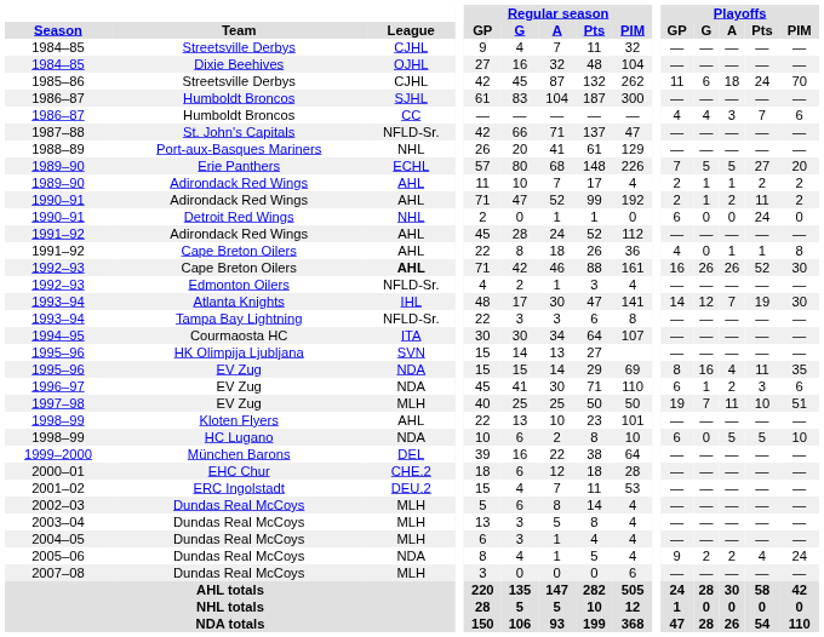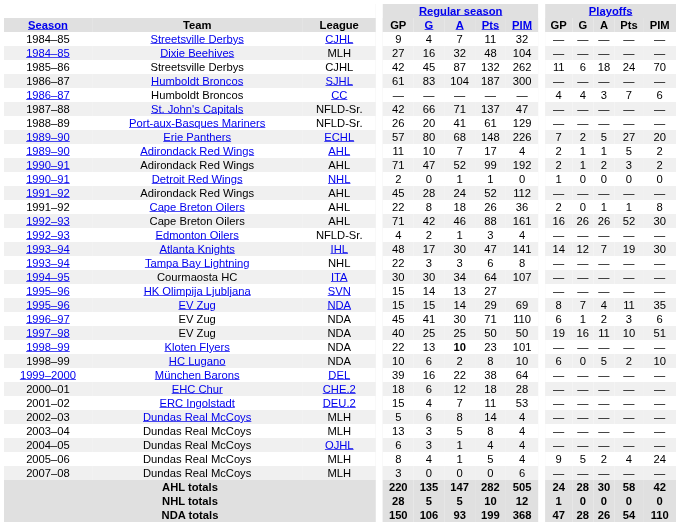 <table border="0" cellpadding="1" cellspacing="0" style="text-align:center; width:60em;">
 <tr style="background:#e0e0e0;">
 <th colspan="3"  bgcolor="#ffffff"> </th>
 <th rowspan="99" bgcolor="#ffffff"> </th>
 <th colspan="5"><a href='#'>Regular season</a></th>
 <th rowspan="99" bgcolor="#ffffff"> </th>
 <th colspan="5"><a href='#'>Playoffs</a></th>
 </tr>
 <tr style="background:#e0e0e0;">
 <th><a href='#'>Season</a></th>
 <th>Team</th>
 <th>League</th>
 <th>GP</th>
 <th><a href='#'>G</a></th>
 <th><a href='#'>A</a></th>
 <th><a href='#'>Pts</a></th>
 <th><a href='#'>PIM</a></th>
 <th>GP</th>
 <th>G</th>
 <th>A</th>
 <th>Pts</th>
 <th>PIM</th>
 </tr>
 <tr>
 <td>1984–85</td>
 <td><a href='#'>Streetsville Derbys</a></td>
 <td><a href='#'>CJHL</a></td>
 <td>9</td>
 <td>4</td>
 <td>7</td>
 <td>11</td>
 <td>32</td>
 <td>—</td>
 <td>—</td>
 <td>—</td>
 <td>—</td>
 <td>—</td>
 </tr>
 <tr style="background:#f0f0f0;">
 <td><a href='#'>1984–85</a></td>
 <td><a href='#'>Dixie Beehives</a></td>
-<td><a href='#'>OJHL</a></td>
+<td>MLH</td>
 <td>27</td>
 <td>16</td>
 <td>32</td>
 <td>48</td>
 <td>104</td>
 <td>—</td>
 <td>—</td>
 <td>—</td>
 <td>—</td>
 <td>—</td>
 </tr>
 <tr>
 <td>1985–86</td>
 <td>Streetsville Derbys</td>
 <td>CJHL</td>
 <td>42</td>
 <td>45</td>
 <td>87</td>
 <td>132</td>
 <td>262</td>
 <td>11</td>
 <td>6</td>
 <td>18</td>
 <td>24</td>
 <td>70</td>
 </tr>
 <tr style="background:#f0f0f0;">
 <td>1986–87</td>
 <td><a href='#'>Humboldt Broncos</a></td>
 <td><a href='#'>SJHL</a></td>
 <td>61</td>
 <td>83</td>
 <td>104</td>
 <td>187</td>
 <td>300</td>
 <td>—</td>
 <td>—</td>
 <td>—</td>
 <td>—</td>
 <td>—</td>
 </tr>
 <tr>
 <td><a href='#'>1986–87</a></td>
 <td>Humboldt Broncos</td>
 <td><a href='#'>CC</a></td>
 <td>—</td>
 <td>—</td>
 <td>—</td>
 <td>—</td>
 <td>—</td>
 <td>4</td>
 <td>4</td>
 <td>3</td>
 <td>7</td>
 <td>6</td>
 </tr>
 <tr style="background:#f0f0f0;">
 <td>1987–88</td>
 <td><a href='#'>St. John's Capitals</a></td>
 <td>NFLD-Sr.</td>
 <td>42</td>
 <td>66</td>
 <td>71</td>
 <td>137</td>
 <td>47</td>
 <td>—</td>
 <td>—</td>
 <td>—</td>
 <td>—</td>
 <td>—</td>
 </tr>
 <tr>
 <td>1988–89</td>
 <td><a href='#'>Port-aux-Basques Mariners</a></td>
-<td>NHL</td>
+<td>NFLD-Sr.</td>
 <td>26</td>
 <td>20</td>
 <td>41</td>
 <td>61</td>
 <td>129</td>
 <td>—</td>
 <td>—</td>
 <td>—</td>
 <td>—</td>
 <td>—</td>
 </tr>
 <tr style="background:#f0f0f0;">
 <td><a href='#'>1989–90</a></td>
 <td><a href='#'>Erie Panthers</a></td>
 <td><a href='#'>ECHL</a></td>
 <td>57</td>
 <td>80</td>
 <td>68</td>
 <td>148</td>
 <td>226</td>
 <td>7</td>
-<td>5</td>
+<td>2</td>
 <td>5</td>
 <td>27</td>
 <td>20</td>
 </tr>
 <tr>
 <td><a href='#'>1989–90</a></td>
 <td><a href='#'>Adirondack Red Wings</a></td>
 <td><a href='#'>AHL</a></td>
 <td>11</td>
 <td>10</td>
 <td>7</td>
 <td>17</td>
 <td>4</td>
 <td>2</td>
 <td>1</td>
 <td>1</td>
-<td>2</td>
+<td>5</td>
 <td>2</td>
 </tr>
 <tr style="background:#f0f0f0;">
 <td><a href='#'>1990–91</a></td>
 <td>Adirondack Red Wings</td>
 <td>AHL</td>
 <td>71</td>
 <td>47</td>
 <td>52</td>
 <td>99</td>
 <td>192</td>
 <td>2</td>
 <td>1</td>
 <td>2</td>
-<td>11</td>
+<td>3</td>
 <td>2</td>
 </tr>
 <tr>
 <td><a href='#'>1990–91</a></td>
 <td><a href='#'>Detroit Red Wings</a></td>
 <td><a href='#'>NHL</a></td>
 <td>2</td>
 <td>0</td>
 <td>1</td>
 <td>1</td>
 <td>0</td>
-<td>6</td>
+<td>1</td>
 <td>0</td>
 <td>0</td>
-<td>24</td>
+<td>0</td>
 <td>0</td>
 </tr>
 <tr style="background:#f0f0f0;">
 <td><a href='#'>1991–92</a></td>
 <td>Adirondack Red Wings</td>
 <td>AHL</td>
 <td>45</td>
 <td>28</td>
 <td>24</td>
 <td>52</td>
 <td>112</td>
 <td>—</td>
 <td>—</td>
 <td>—</td>
 <td>—</td>
 <td>—</td>
 </tr>
 <tr>
 <td>1991–92</td>
 <td><a href='#'>Cape Breton Oilers</a></td>
 <td>AHL</td>
 <td>22</td>
 <td>8</td>
 <td>18</td>
 <td>26</td>
 <td>36</td>
-<td>4</td>
+<td>2</td>
 <td>0</td>
 <td>1</td>
 <td>1</td>
 <td>8</td>
 </tr>
 <tr style="background:#f0f0f0;">
 <td><a href='#'>1992–93</a></td>
 <td>Cape Breton Oilers</td>
-<td><strong>AHL</strong></td>
+<td>AHL</td>
 <td>71</td>
 <td>42</td>
 <td>46</td>
 <td>88</td>
 <td>161</td>
 <td>16</td>
 <td>26</td>
 <td>26</td>
 <td>52</td>
 <td>30</td>
 </tr>
 <tr>
 <td><a href='#'>1992–93</a></td>
 <td><a href='#'>Edmonton Oilers</a></td>
 <td>NFLD-Sr.</td>
 <td>4</td>
 <td>2</td>
 <td>1</td>
 <td>3</td>
 <td>4</td>
 <td>—</td>
 <td>—</td>
 <td>—</td>
 <td>—</td>
 <td>—</td>
 </tr>
 <tr style="background:#f0f0f0;">
 <td><a href='#'>1993–94</a></td>
 <td><a href='#'>Atlanta Knights</a></td>
 <td><a href='#'>IHL</a></td>
 <td>48</td>
 <td>17</td>
 <td>30</td>
 <td>47</td>
 <td>141</td>
 <td>14</td>
 <td>12</td>
 <td>7</td>
 <td>19</td>
 <td>30</td>
 </tr>
 <tr>
 <td><a href='#'>1993–94</a></td>
 <td><a href='#'>Tampa Bay Lightning</a></td>
-<td>NFLD-Sr.</td>
+<td>NHL</td>
 <td>22</td>
 <td>3</td>
 <td>3</td>
 <td>6</td>
 <td>8</td>
 <td>—</td>
 <td>—</td>
 <td>—</td>
 <td>—</td>
 <td>—</td>
 </tr>
 <tr style="background:#f0f0f0;">
 <td><a href='#'>1994–95</a></td>
 <td>Courmaosta HC</td>
 <td><a href='#'>ITA</a></td>
 <td>30</td>
 <td>30</td>
 <td>34</td>
 <td>64</td>
 <td>107</td>
 <td>—</td>
 <td>—</td>
 <td>—</td>
 <td>—</td>
 <td>—</td>
 </tr>
 <tr>
 <td><a href='#'>1995–96</a></td>
 <td><a href='#'>HK Olimpija Ljubljana</a></td>
 <td><a href='#'>SVN</a></td>
 <td>15</td>
 <td>14</td>
 <td>13</td>
 <td>27</td>
 <td></td>
 <td>—</td>
 <td>—</td>
 <td>—</td>
 <td>—</td>
 <td>—</td>
 </tr>
 <tr style="background:#f0f0f0;">
 <td><a href='#'>1995–96</a></td>
 <td><a href='#'>EV Zug</a></td>
 <td><a href='#'>NDA</a></td>
 <td>15</td>
 <td>15</td>
 <td>14</td>
 <td>29</td>
 <td>69</td>
 <td>8</td>
-<td>16</td>
+<td>7</td>
 <td>4</td>
 <td>11</td>
 <td>35</td>
 </tr>
 <tr>
 <td><a href='#'>1996–97</a></td>
 <td>EV Zug</td>
 <td>NDA</td>
 <td>45</td>
 <td>41</td>
 <td>30</td>
 <td>71</td>
 <td>110</td>
 <td>6</td>
 <td>1</td>
 <td>2</td>
 <td>3</td>
 <td>6</td>
 </tr>
 <tr style="background:#f0f0f0;">
 <td><a href='#'>1997–98</a></td>
 <td>EV Zug</td>
-<td>MLH</td>
+<td>NDA</td>
 <td>40</td>
 <td>25</td>
 <td>25</td>
 <td>50</td>
 <td>50</td>
 <td>19</td>
-<td>7</td>
+<td>16</td>
 <td>11</td>
 <td>10</td>
 <td>51</td>
 </tr>
 <tr>
 <td><a href='#'>1998–99</a></td>
 <td><a href='#'>Kloten Flyers</a></td>
-<td>AHL</td>
+<td>NDA</td>
 <td>22</td>
 <td>13</td>
-<td>10</td>
+<td><strong>10</strong></td>
 <td>23</td>
 <td>101</td>
 <td>—</td>
 <td>—</td>
 <td>—</td>
 <td>—</td>
 <td>—</td>
 </tr>
 <tr style="background:#f0f0f0;">
 <td>1998–99</td>
 <td><a href='#'>HC Lugano</a></td>
 <td>NDA</td>
 <td>10</td>
 <td>6</td>
 <td>2</td>
 <td>8</td>
 <td>10</td>
 <td>6</td>
 <td>0</td>
 <td>5</td>
-<td>5</td>
+<td>2</td>
 <td>10</td>
 </tr>
 <tr>
 <td><a href='#'>1999–2000</a></td>
 <td><a href='#'>München Barons</a></td>
 <td><a href='#'>DEL</a></td>
 <td>39</td>
 <td>16</td>
 <td>22</td>
 <td>38</td>
 <td>64</td>
 <td>—</td>
 <td>—</td>
 <td>—</td>
 <td>—</td>
 <td>—</td>
 </tr>
 <tr style="background:#f0f0f0;">
 <td>2000–01</td>
 <td><a href='#'>EHC Chur</a></td>
 <td><a href='#'>CHE.2</a></td>
 <td>18</td>
 <td>6</td>
 <td>12</td>
 <td>18</td>
 <td>28</td>
 <td>—</td>
 <td>—</td>
 <td>—</td>
 <td>—</td>
 <td>—</td>
 </tr>
 <tr>
 <td>2001–02</td>
 <td><a href='#'>ERC Ingolstadt</a></td>
 <td><a href='#'>DEU.2</a></td>
 <td>15</td>
 <td>4</td>
 <td>7</td>
 <td>11</td>
 <td>53</td>
 <td>—</td>
 <td>—</td>
 <td>—</td>
 <td>—</td>
 <td>—</td>
 </tr>
 <tr style="background:#f0f0f0;">
 <td>2002–03</td>
 <td><a href='#'>Dundas Real McCoys</a></td>
 <td>MLH</td>
 <td>5</td>
 <td>6</td>
 <td>8</td>
 <td>14</td>
 <td>4</td>
 <td>—</td>
 <td>—</td>
 <td>—</td>
 <td>—</td>
 <td>—</td>
 </tr>
 <tr>
 <td>2003–04</td>
 <td>Dundas Real McCoys</td>
 <td>MLH</td>
 <td>13</td>
 <td>3</td>
 <td>5</td>
 <td>8</td>
 <td>4</td>
 <td>—</td>
 <td>—</td>
 <td>—</td>
 <td>—</td>
 <td>—</td>
 </tr>
 <tr style="background:#f0f0f0;">
 <td>2004–05</td>
 <td>Dundas Real McCoys</td>
-<td>MLH</td>
+<td><a href='#'>OJHL</a></td>
 <td>6</td>
 <td>3</td>
 <td>1</td>
 <td>4</td>
 <td>4</td>
 <td>—</td>
 <td>—</td>
 <td>—</td>
 <td>—</td>
 <td>—</td>
 </tr>
 <tr>
 <td>2005–06</td>
 <td>Dundas Real McCoys</td>
-<td>NDA</td>
+<td>MLH</td>
 <td>8</td>
 <td>4</td>
 <td>1</td>
 <td>5</td>
 <td>4</td>
 <td>9</td>
-<td>2</td>
+<td>5</td>
 <td>2</td>
 <td>4</td>
 <td>24</td>
 </tr>
 <tr style="background:#f0f0f0;">
 <td>2007–08</td>
 <td>Dundas Real McCoys</td>
 <td>MLH</td>
 <td>3</td>
 <td>0</td>
 <td>0</td>
 <td>0</td>
 <td>6</td>
 <td>—</td>
 <td>—</td>
 <td>—</td>
 <td>—</td>
 <td>—</td>
 </tr>
 <tr style="background:#e0e0e0;">
 <th colspan="3">AHL totals</th>
 <th>220</th>
 <th>135</th>
 <th>147</th>
 <th>282</th>
 <th>505</th>
 <th>24</th>
 <th>28</th>
 <th>30</th>
 <th>58</th>
 <th>42</th>
 </tr>
 <tr style="background:#e0e0e0;">
 <th colspan="3">NHL totals</th>
 <th>28</th>
 <th>5</th>
 <th>5</th>
 <th>10</th>
 <th>12</th>
 <th>1</th>
 <th>0</th>
 <th>0</th>
 <th>0</th>
 <th>0</th>
 </tr>
 <tr style="background:#e0e0e0;">
 <th colspan="3">NDA totals</th>
 <th>150</th>
 <th>106</th>
 <th>93</th>
 <th>199</th>
 <th>368</th>
 <th>47</th>
 <th>28</th>
 <th>26</th>
 <th>54</th>
 <th>110</th>
 </tr>
 </table>
